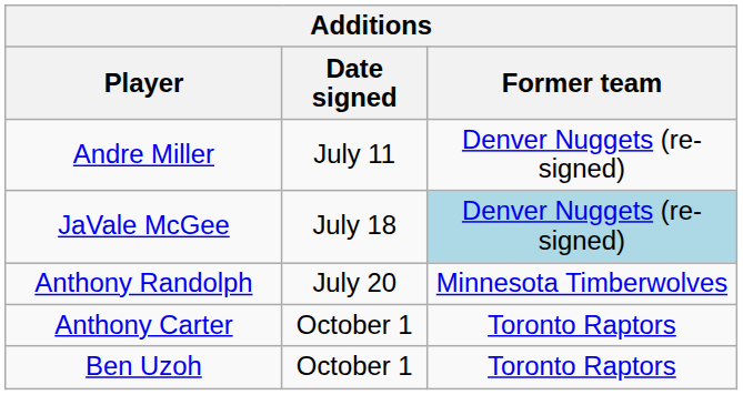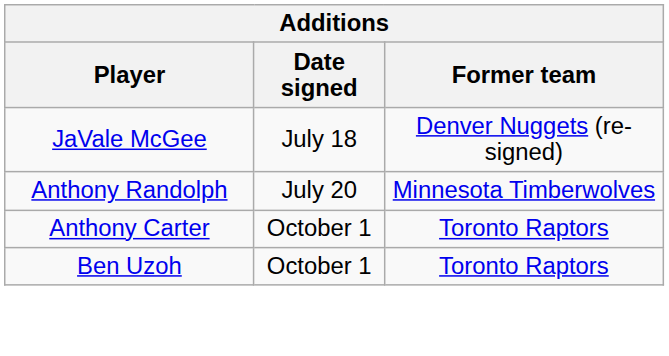 <table class="wikitable" style="text-align:center">
 <tr>
 <th colspan=3>Additions</th>
 </tr>
 <tr>
 <th style="width:160px">Player</th>
 <th style="width:80px">Date signed</th>
 <th style="width:180px">Former team</th>
 </tr>
 <tr>
-<td><a href='#'>Andre Miller</a></td>
-<td>July 11</td>
-<td><a href='#'>Denver Nuggets</a> (re-signed)</td>
-</tr>
-<tr>
 <td><a href='#'>JaVale McGee</a></td>
 <td>July 18</td>
-<td style="background: lightblue;"><a href='#'>Denver Nuggets</a> (re-signed)</td>
+<td><a href='#'>Denver Nuggets</a> (re-signed)</td>
 </tr>
 <tr>
 <td><a href='#'>Anthony Randolph</a></td>
 <td>July 20</td>
 <td><a href='#'>Minnesota Timberwolves</a></td>
 </tr>
 <tr>
 <td><a href='#'>Anthony Carter</a></td>
 <td>October 1</td>
 <td><a href='#'>Toronto Raptors</a></td>
 </tr>
 <tr>
 <td><a href='#'>Ben Uzoh</a></td>
 <td>October 1</td>
 <td><a href='#'>Toronto Raptors</a></td>
 </tr>
 </table>
